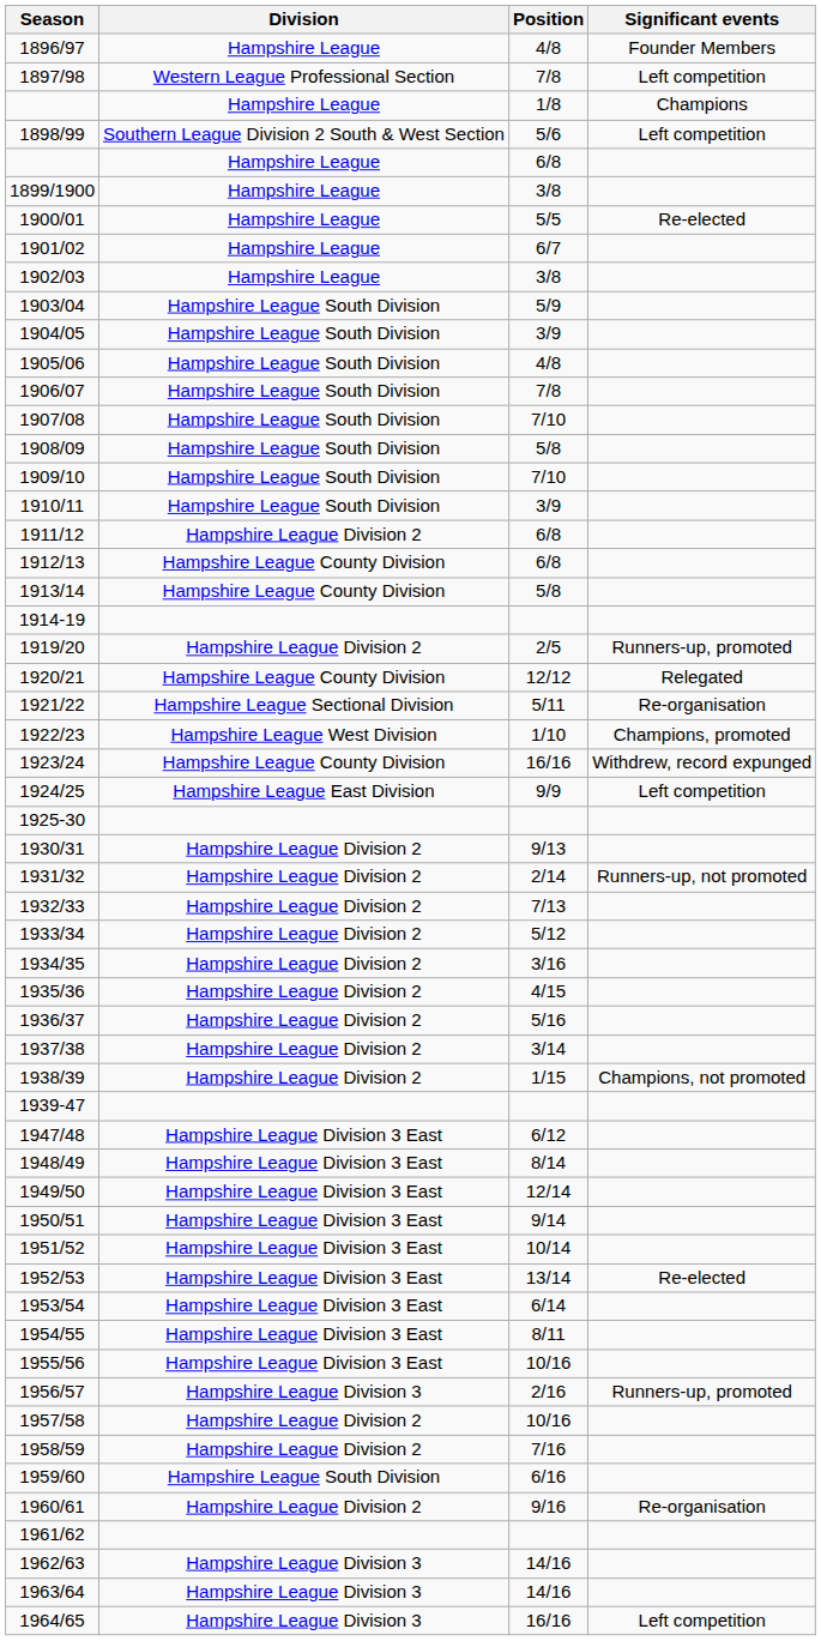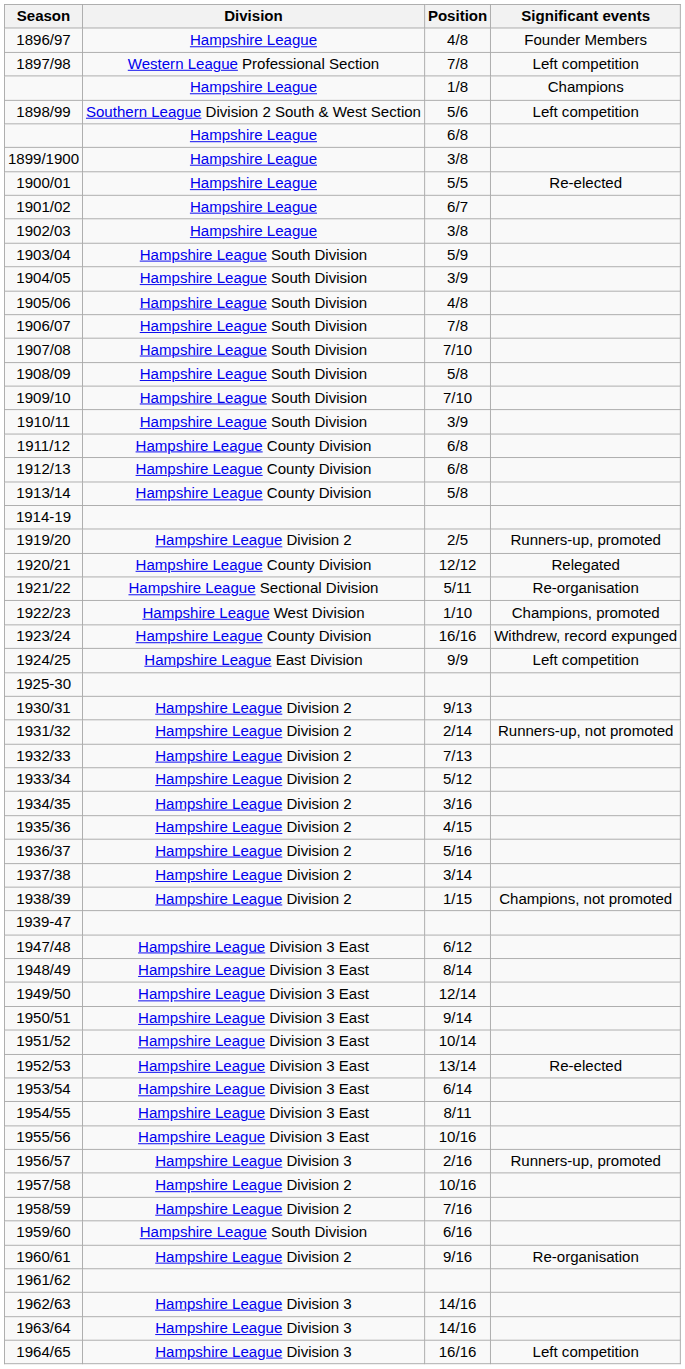 <table class="wikitable collapsible collapsed" style=text-align:center>
 <tr>
 <th>Season</th>
 <th>Division</th>
 <th>Position</th>
 <th>Significant events</th>
 </tr>
 <tr>
 <td>1896/97</td>
 <td><a href='#'>Hampshire League</a></td>
 <td>4/8</td>
 <td>Founder Members</td>
 </tr>
 <tr>
 <td>1897/98</td>
 <td><a href='#'>Western League</a> Professional Section</td>
 <td>7/8</td>
 <td>Left competition</td>
 </tr>
 <tr>
 <td></td>
 <td><a href='#'>Hampshire League</a></td>
 <td>1/8</td>
 <td>Champions</td>
 </tr>
 <tr>
 <td>1898/99</td>
 <td><a href='#'>Southern League</a> Division 2 South & West Section</td>
 <td>5/6</td>
 <td>Left competition</td>
 </tr>
 <tr>
 <td></td>
 <td><a href='#'>Hampshire League</a></td>
 <td>6/8</td>
 <td></td>
 </tr>
 <tr>
 <td>1899/1900</td>
 <td><a href='#'>Hampshire League</a></td>
 <td>3/8</td>
 <td></td>
 </tr>
 <tr>
 <td>1900/01</td>
 <td><a href='#'>Hampshire League</a></td>
 <td>5/5</td>
 <td>Re-elected</td>
 </tr>
 <tr>
 <td>1901/02</td>
 <td><a href='#'>Hampshire League</a></td>
 <td>6/7</td>
 <td></td>
 </tr>
 <tr>
 <td>1902/03</td>
 <td><a href='#'>Hampshire League</a></td>
 <td>3/8</td>
 <td></td>
 </tr>
 <tr>
 <td>1903/04</td>
 <td><a href='#'>Hampshire League</a> South Division</td>
 <td>5/9</td>
 <td></td>
 </tr>
 <tr>
 <td>1904/05</td>
 <td><a href='#'>Hampshire League</a> South Division</td>
 <td>3/9</td>
 <td></td>
 </tr>
 <tr>
 <td>1905/06</td>
 <td><a href='#'>Hampshire League</a> South Division</td>
 <td>4/8</td>
 <td></td>
 </tr>
 <tr>
 <td>1906/07</td>
 <td><a href='#'>Hampshire League</a> South Division</td>
 <td>7/8</td>
 <td></td>
 </tr>
 <tr>
 <td>1907/08</td>
 <td><a href='#'>Hampshire League</a> South Division</td>
 <td>7/10</td>
 <td></td>
 </tr>
 <tr>
 <td>1908/09</td>
 <td><a href='#'>Hampshire League</a> South Division</td>
 <td>5/8</td>
 <td></td>
 </tr>
 <tr>
 <td>1909/10</td>
 <td><a href='#'>Hampshire League</a> South Division</td>
 <td>7/10</td>
 <td></td>
 </tr>
 <tr>
 <td>1910/11</td>
 <td><a href='#'>Hampshire League</a> South Division</td>
 <td>3/9</td>
 <td></td>
 </tr>
 <tr>
 <td>1911/12</td>
-<td><a href='#'>Hampshire League</a> Division 2</td>
+<td><a href='#'>Hampshire League</a> County Division</td>
 <td>6/8</td>
 <td></td>
 </tr>
 <tr>
 <td>1912/13</td>
 <td><a href='#'>Hampshire League</a> County Division</td>
 <td>6/8</td>
 <td></td>
 </tr>
 <tr>
 <td>1913/14</td>
 <td><a href='#'>Hampshire League</a> County Division</td>
 <td>5/8</td>
 <td></td>
 </tr>
 <tr>
 <td>1914-19</td>
 <td></td>
 <td></td>
 <td></td>
 </tr>
 <tr>
 <td>1919/20</td>
 <td><a href='#'>Hampshire League</a> Division 2</td>
 <td>2/5</td>
 <td>Runners-up, promoted</td>
 </tr>
 <tr>
 <td>1920/21</td>
 <td><a href='#'>Hampshire League</a> County Division</td>
 <td>12/12</td>
 <td>Relegated</td>
 </tr>
 <tr>
 <td>1921/22</td>
 <td><a href='#'>Hampshire League</a> Sectional Division</td>
 <td>5/11</td>
 <td>Re-organisation</td>
 </tr>
 <tr>
 <td>1922/23</td>
 <td><a href='#'>Hampshire League</a> West Division</td>
 <td>1/10</td>
 <td>Champions, promoted</td>
 </tr>
 <tr>
 <td>1923/24</td>
 <td><a href='#'>Hampshire League</a> County Division</td>
 <td>16/16</td>
 <td>Withdrew, record expunged</td>
 </tr>
 <tr>
 <td>1924/25</td>
 <td><a href='#'>Hampshire League</a> East Division</td>
 <td>9/9</td>
 <td>Left competition</td>
 </tr>
 <tr>
 <td>1925-30</td>
 <td></td>
 <td></td>
 <td></td>
 </tr>
 <tr>
 <td>1930/31</td>
 <td><a href='#'>Hampshire League</a> Division 2</td>
 <td>9/13</td>
 <td></td>
 </tr>
 <tr>
 <td>1931/32</td>
 <td><a href='#'>Hampshire League</a> Division 2</td>
 <td>2/14</td>
 <td>Runners-up, not promoted</td>
 </tr>
 <tr>
 <td>1932/33</td>
 <td><a href='#'>Hampshire League</a> Division 2</td>
 <td>7/13</td>
 <td></td>
 </tr>
 <tr>
 <td>1933/34</td>
 <td><a href='#'>Hampshire League</a> Division 2</td>
 <td>5/12</td>
 <td></td>
 </tr>
 <tr>
 <td>1934/35</td>
 <td><a href='#'>Hampshire League</a> Division 2</td>
 <td>3/16</td>
 <td></td>
 </tr>
 <tr>
 <td>1935/36</td>
 <td><a href='#'>Hampshire League</a> Division 2</td>
 <td>4/15</td>
 <td></td>
 </tr>
 <tr>
 <td>1936/37</td>
 <td><a href='#'>Hampshire League</a> Division 2</td>
 <td>5/16</td>
 <td></td>
 </tr>
 <tr>
 <td>1937/38</td>
 <td><a href='#'>Hampshire League</a> Division 2</td>
 <td>3/14</td>
 <td></td>
 </tr>
 <tr>
 <td>1938/39</td>
 <td><a href='#'>Hampshire League</a> Division 2</td>
 <td>1/15</td>
 <td>Champions, not promoted</td>
 </tr>
 <tr>
 <td>1939-47</td>
 <td></td>
 <td></td>
 <td></td>
 </tr>
 <tr>
 <td>1947/48</td>
 <td><a href='#'>Hampshire League</a> Division 3 East</td>
 <td>6/12</td>
 <td></td>
 </tr>
 <tr>
 <td>1948/49</td>
 <td><a href='#'>Hampshire League</a> Division 3 East</td>
 <td>8/14</td>
 <td></td>
 </tr>
 <tr>
 <td>1949/50</td>
 <td><a href='#'>Hampshire League</a> Division 3 East</td>
 <td>12/14</td>
 <td></td>
 </tr>
 <tr>
 <td>1950/51</td>
 <td><a href='#'>Hampshire League</a> Division 3 East</td>
 <td>9/14</td>
 <td></td>
 </tr>
 <tr>
 <td>1951/52</td>
 <td><a href='#'>Hampshire League</a> Division 3 East</td>
 <td>10/14</td>
 <td></td>
 </tr>
 <tr>
 <td>1952/53</td>
 <td><a href='#'>Hampshire League</a> Division 3 East</td>
 <td>13/14</td>
 <td>Re-elected</td>
 </tr>
 <tr>
 <td>1953/54</td>
 <td><a href='#'>Hampshire League</a> Division 3 East</td>
 <td>6/14</td>
 <td></td>
 </tr>
 <tr>
 <td>1954/55</td>
 <td><a href='#'>Hampshire League</a> Division 3 East</td>
 <td>8/11</td>
 <td></td>
 </tr>
 <tr>
 <td>1955/56</td>
 <td><a href='#'>Hampshire League</a> Division 3 East</td>
 <td>10/16</td>
 <td></td>
 </tr>
 <tr>
 <td>1956/57</td>
 <td><a href='#'>Hampshire League</a> Division 3</td>
 <td>2/16</td>
 <td>Runners-up, promoted</td>
 </tr>
 <tr>
 <td>1957/58</td>
 <td><a href='#'>Hampshire League</a> Division 2</td>
 <td>10/16</td>
 <td></td>
 </tr>
 <tr>
 <td>1958/59</td>
 <td><a href='#'>Hampshire League</a> Division 2</td>
 <td>7/16</td>
 <td></td>
 </tr>
 <tr>
 <td>1959/60</td>
 <td><a href='#'>Hampshire League</a> South Division</td>
 <td>6/16</td>
 <td></td>
 </tr>
 <tr>
 <td>1960/61</td>
 <td><a href='#'>Hampshire League</a> Division 2</td>
 <td>9/16</td>
 <td>Re-organisation</td>
 </tr>
 <tr>
 <td>1961/62</td>
 <td></td>
 <td></td>
 <td></td>
 </tr>
 <tr>
 <td>1962/63</td>
 <td><a href='#'>Hampshire League</a> Division 3</td>
 <td>14/16</td>
 <td></td>
 </tr>
 <tr>
 <td>1963/64</td>
 <td><a href='#'>Hampshire League</a> Division 3</td>
 <td>14/16</td>
 <td></td>
 </tr>
 <tr>
 <td>1964/65</td>
 <td><a href='#'>Hampshire League</a> Division 3</td>
 <td>16/16</td>
 <td>Left competition</td>
 </tr>
 </table>
